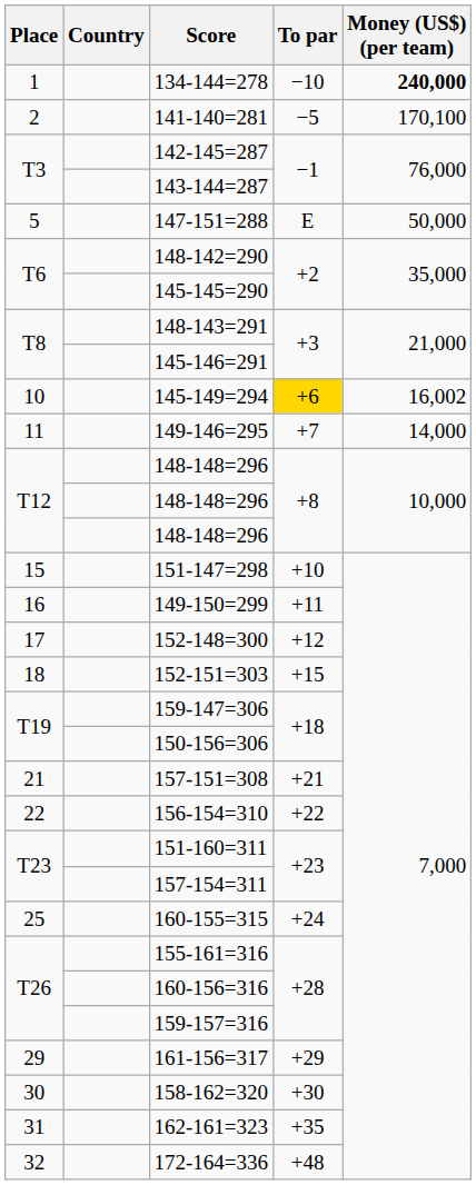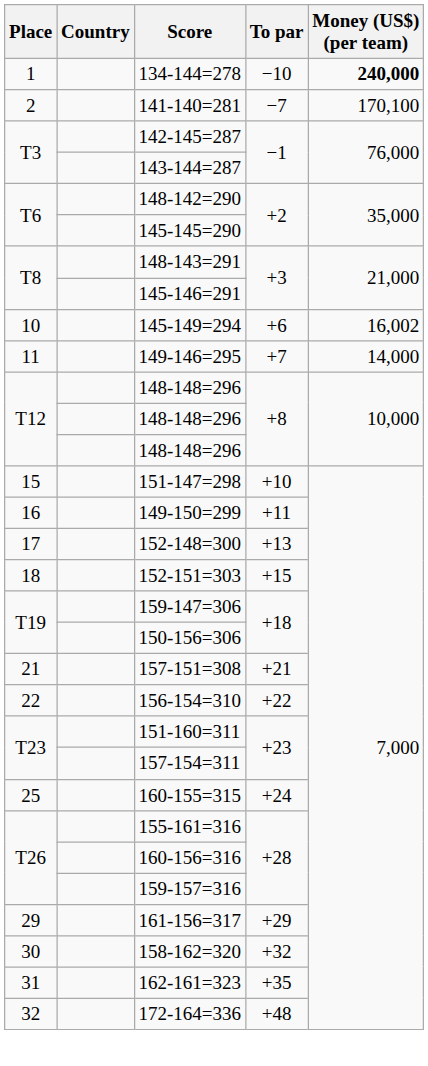 <table class="wikitable" style="font-size:95%;">
 <tr>
 <th>Place</th>
 <th>Country</th>
 <th>Score</th>
 <th>To par</th>
 <th>Money (US$)<br>(per team)</th>
 </tr>
 <tr>
 <td align=center>1</td>
 <td></td>
 <td>134-144=278</td>
 <td align=center>−10</td>
 <td align=right><strong>240,000</strong></td>
 </tr>
 <tr>
 <td align=center>2</td>
 <td></td>
 <td>141-140=281</td>
-<td align=center>−5</td>
+<td align=center>−7</td>
 <td align=right>170,100</td>
 </tr>
 <tr>
 <td rowspan=2 align=center>T3</td>
 <td></td>
 <td>142-145=287</td>
 <td rowspan=2 align=center>−1</td>
 <td rowspan=2 align=right>76,000</td>
 </tr>
 <tr>
 <td></td>
 <td>143-144=287</td>
-</tr>
-<tr>
-<td align=center>5</td>
-<td></td>
-<td>147-151=288</td>
-<td align=center>E</td>
-<td align=right>50,000</td>
 </tr>
 <tr>
 <td align=center rowspan=2>T6</td>
 <td></td>
 <td>148-142=290</td>
 <td align=center rowspan=2>+2</td>
 <td align=right rowspan=2>35,000</td>
 </tr>
 <tr>
 <td></td>
 <td>145-145=290</td>
 </tr>
 <tr>
 <td align=center rowspan=2>T8</td>
 <td></td>
 <td>148-143=291</td>
 <td align=center rowspan=2>+3</td>
 <td align=right rowspan=2>21,000</td>
 </tr>
 <tr>
 <td></td>
 <td>145-146=291</td>
 </tr>
 <tr>
 <td align=center>10</td>
 <td></td>
 <td>145-149=294</td>
-<td align=center style="background: gold;">+6</td>
+<td align=center>+6</td>
 <td align=right>16,002</td>
 </tr>
 <tr>
 <td align=center>11</td>
 <td></td>
 <td>149-146=295</td>
 <td align=center>+7</td>
 <td align=right>14,000</td>
 </tr>
 <tr>
 <td align=center rowspan=3>T12</td>
 <td></td>
 <td>148-148=296</td>
 <td align=center rowspan=3>+8</td>
 <td align=right rowspan=3>10,000</td>
 </tr>
 <tr>
 <td></td>
 <td>148-148=296</td>
 </tr>
 <tr>
 <td></td>
 <td>148-148=296</td>
 </tr>
 <tr>
 <td align=center>15</td>
 <td></td>
 <td>151-147=298</td>
 <td align=center>+10</td>
 <td align=right rowspan=18>7,000</td>
 </tr>
 <tr>
 <td align=center>16</td>
 <td></td>
 <td>149-150=299</td>
 <td align=center>+11</td>
 </tr>
 <tr>
 <td align=center>17</td>
 <td></td>
 <td>152-148=300</td>
-<td align=center>+12</td>
+<td align=center>+13</td>
 </tr>
 <tr>
 <td align=center>18</td>
 <td></td>
 <td>152-151=303</td>
 <td align=center>+15</td>
 </tr>
 <tr>
 <td align=center rowspan=2>T19</td>
 <td></td>
 <td>159-147=306</td>
 <td align=center rowspan=2>+18</td>
 </tr>
 <tr>
 <td></td>
 <td>150-156=306</td>
 </tr>
 <tr>
 <td align=center>21</td>
 <td></td>
 <td>157-151=308</td>
 <td align=center>+21</td>
 </tr>
 <tr>
 <td align=center>22</td>
 <td></td>
 <td>156-154=310</td>
 <td align=center>+22</td>
 </tr>
 <tr>
 <td align=center rowspan=2>T23</td>
 <td></td>
 <td>151-160=311</td>
 <td align=center rowspan=2>+23</td>
 </tr>
 <tr>
 <td></td>
 <td>157-154=311</td>
 </tr>
 <tr>
 <td align=center>25</td>
 <td></td>
 <td>160-155=315</td>
 <td align=center>+24</td>
 </tr>
 <tr>
 <td align=center rowspan=3>T26</td>
 <td></td>
 <td>155-161=316</td>
 <td align=center rowspan=3>+28</td>
 </tr>
 <tr>
 <td></td>
 <td>160-156=316</td>
 </tr>
 <tr>
 <td></td>
 <td>159-157=316</td>
 </tr>
 <tr>
 <td align=center>29</td>
 <td></td>
 <td>161-156=317</td>
 <td align=center>+29</td>
 </tr>
 <tr>
 <td align=center>30</td>
 <td></td>
 <td>158-162=320</td>
-<td align=center>+30</td>
+<td align=center>+32</td>
 </tr>
 <tr>
 <td align=center>31</td>
 <td></td>
 <td>162-161=323</td>
 <td align=center>+35</td>
 </tr>
 <tr>
 <td align=center>32</td>
 <td></td>
 <td>172-164=336</td>
 <td align=center>+48</td>
 </tr>
 </table>
